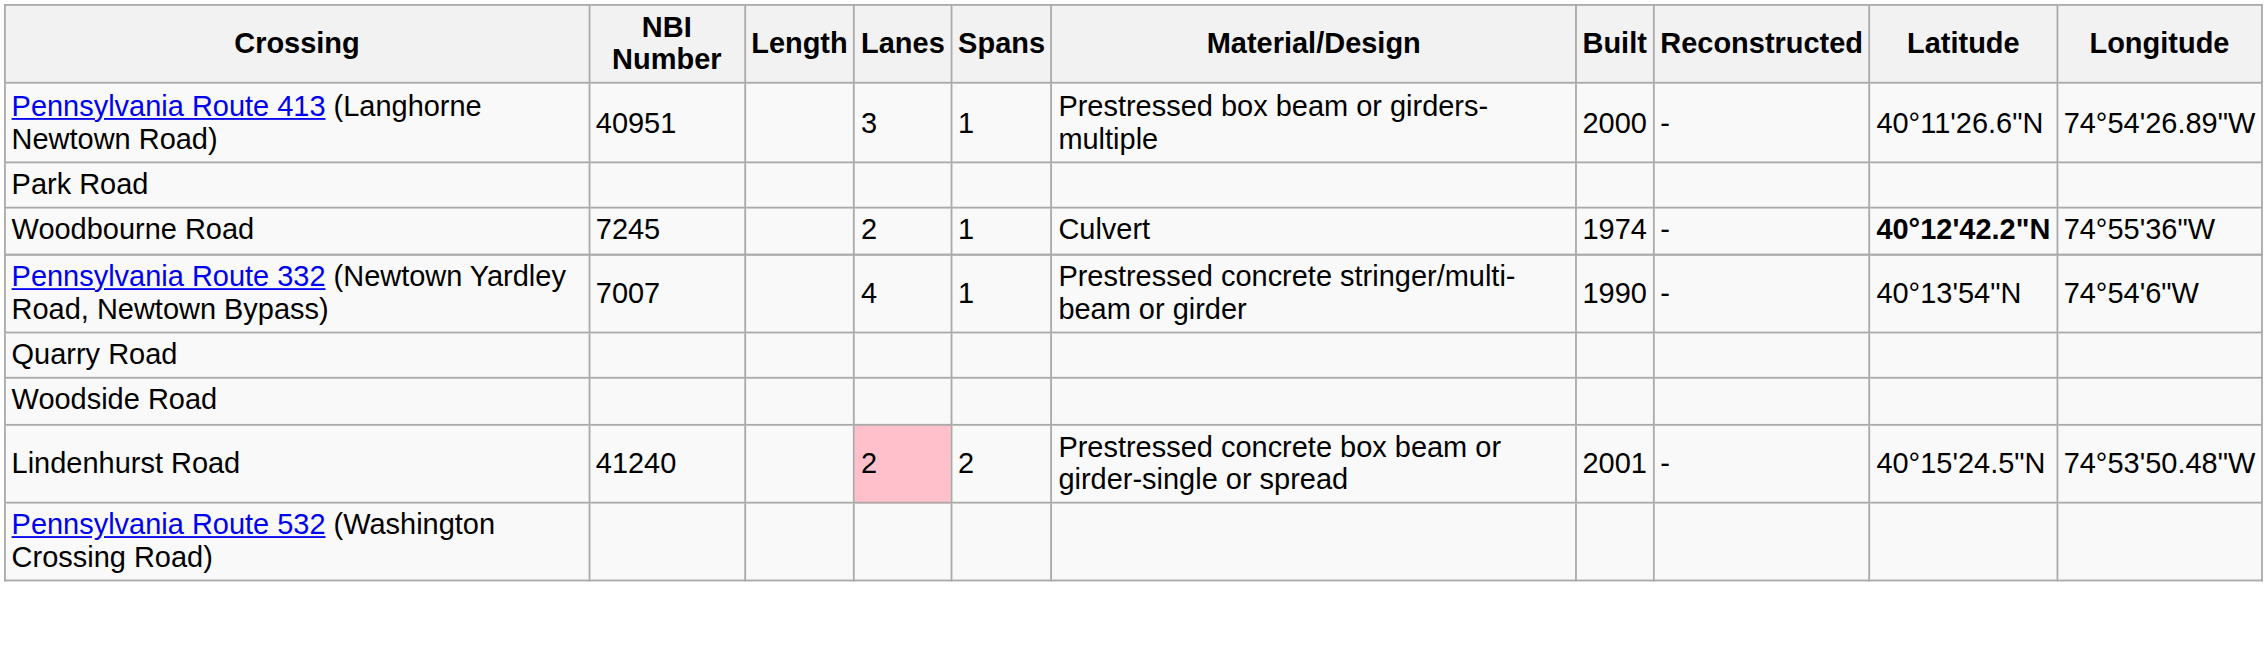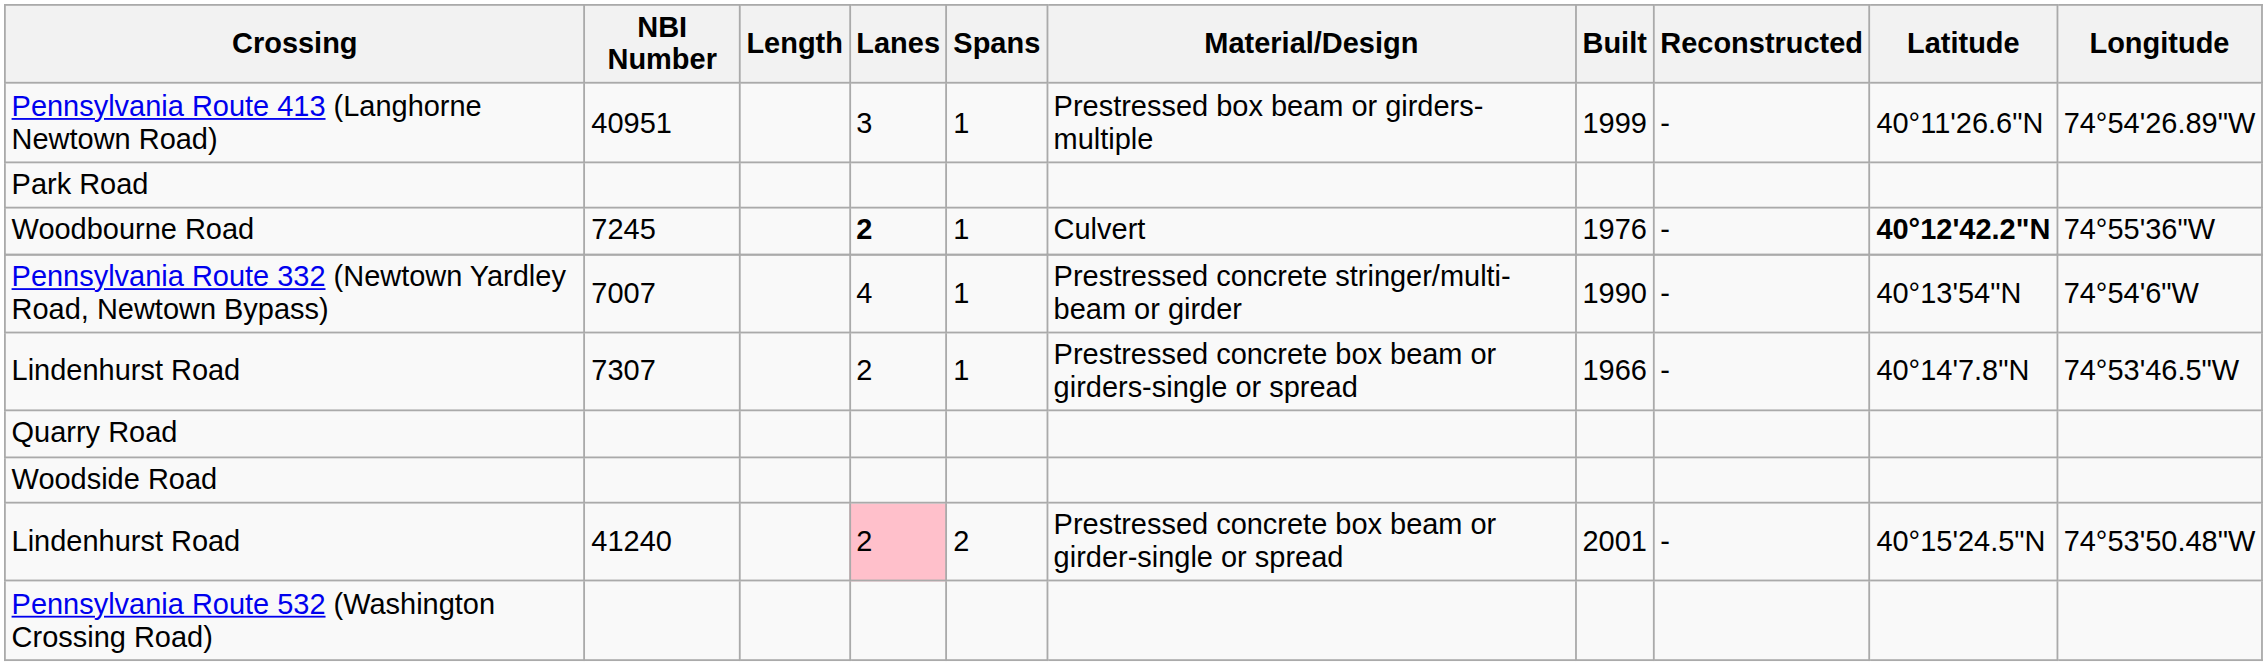 <table class="wikitable">
 <tr>
 <th>Crossing</th>
 <th>NBI Number</th>
 <th>Length</th>
 <th>Lanes</th>
 <th>Spans</th>
 <th>Material/Design</th>
 <th>Built</th>
 <th>Reconstructed</th>
 <th>Latitude</th>
 <th>Longitude</th>
 </tr>
 <tr>
 <td><a href='#'>Pennsylvania Route 413</a> (Langhorne Newtown Road)</td>
 <td>40951</td>
 <td></td>
 <td>3</td>
 <td>1</td>
 <td>Prestressed box beam or girders-multiple</td>
-<td>2000</td>
+<td>1999</td>
 <td>-</td>
 <td>40°11'26.6"N</td>
 <td>74°54'26.89"W</td>
 </tr>
 <tr>
 <td>Park Road</td>
 <td></td>
 <td></td>
 <td></td>
 <td></td>
 <td></td>
 <td></td>
 <td></td>
 <td></td>
 <td></td>
 </tr>
 <tr>
 <td>Woodbourne Road</td>
 <td>7245</td>
 <td></td>
-<td>2</td>
+<td><strong>2</strong></td>
 <td>1</td>
 <td>Culvert</td>
-<td>1974</td>
+<td>1976</td>
 <td>-</td>
 <td><strong>40°12'42.2"N</strong></td>
 <td>74°55'36"W</td>
 </tr>
 <tr>
 </tr>
 <tr Silver Lake Road||7503||>
 </tr>
 <tr>
 <td><a href='#'>Pennsylvania Route 332</a> (Newtown Yardley Road, Newtown Bypass)</td>
 <td>7007</td>
 <td></td>
 <td>4</td>
 <td>1</td>
 <td>Prestressed concrete stringer/multi-beam or girder</td>
 <td>1990</td>
 <td>-</td>
 <td>40°13'54"N</td>
 <td>74°54'6"W</td>
+</tr>
+<tr>
+<td>Lindenhurst Road</td>
+<td>7307</td>
+<td></td>
+<td>2</td>
+<td>1</td>
+<td>Prestressed concrete box beam or girders-single or spread</td>
+<td>1966</td>
+<td>-</td>
+<td>40°14'7.8"N</td>
+<td>74°53'46.5"W</td>
 </tr>
 <tr>
 <td>Quarry Road</td>
 <td></td>
 <td></td>
 <td></td>
 <td></td>
 <td></td>
 <td></td>
 <td></td>
 <td></td>
 <td></td>
 </tr>
 <tr>
 <td>Woodside Road</td>
 <td></td>
 <td></td>
 <td></td>
 <td></td>
 <td></td>
 <td></td>
 <td></td>
 <td></td>
 <td></td>
 </tr>
 <tr>
 <td>Lindenhurst Road</td>
 <td>41240</td>
 <td></td>
 <td style="background: pink;">2</td>
 <td>2</td>
 <td>Prestressed concrete box beam or girder-single or spread</td>
 <td>2001</td>
 <td>-</td>
 <td>40°15'24.5"N</td>
 <td>74°53'50.48"W</td>
 </tr>
 <tr>
 <td><a href='#'>Pennsylvania Route 532</a> (Washington Crossing Road)</td>
 <td></td>
 <td></td>
 <td></td>
 <td></td>
 <td></td>
 <td></td>
 <td></td>
 <td></td>
 <td></td>
 </tr>
 </table>
